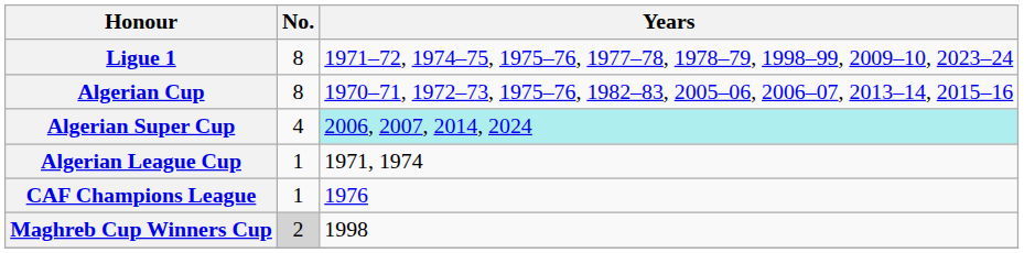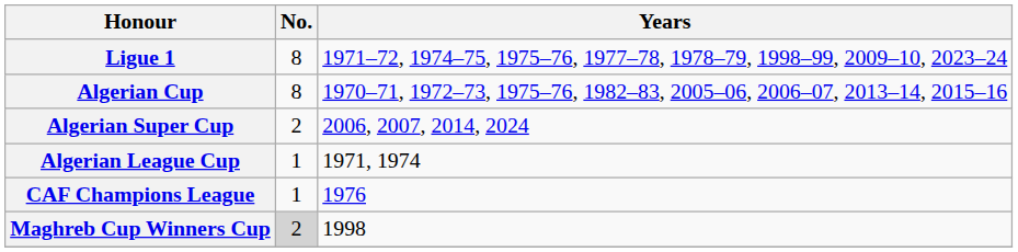 <table class="wikitable plainrowheaders">
 <tr>
 <th scope=col>Honour</th>
 <th scope=col>No.</th>
 <th scope=col>Years</th>
 </tr>
 <tr>
 <th scope=row><a href='#'>Ligue 1</a></th>
 <td align=center>8</td>
 <td><a href='#'>1971–72</a>, <a href='#'>1974–75</a>, <a href='#'>1975–76</a>, <a href='#'>1977–78</a>, <a href='#'>1978–79</a>, <a href='#'>1998–99</a>, <a href='#'>2009–10</a>, <a href='#'>2023–24</a></td>
 </tr>
 <tr>
 <th scope=row><a href='#'>Algerian Cup</a></th>
 <td align=center>8</td>
 <td><a href='#'>1970–71</a>, <a href='#'>1972–73</a>, <a href='#'>1975–76</a>, <a href='#'>1982–83</a>, <a href='#'>2005–06</a>, <a href='#'>2006–07</a>, <a href='#'>2013–14</a>, <a href='#'>2015–16</a></td>
 </tr>
 <tr>
 <th scope=row><a href='#'>Algerian Super Cup</a></th>
-<td align=center>4</td>
-<td style="background: paleturquoise;"><a href='#'>2006</a>, <a href='#'>2007</a>, <a href='#'>2014</a>, <a href='#'>2024</a></td>
+<td align=center>2</td>
+<td><a href='#'>2006</a>, <a href='#'>2007</a>, <a href='#'>2014</a>, <a href='#'>2024</a></td>
 </tr>
 <tr>
 <th scope=row><a href='#'>Algerian League Cup</a></th>
 <td align=center>1</td>
 <td>1971, 1974</td>
 </tr>
 <tr>
 <th scope=row><a href='#'>CAF Champions League</a></th>
 <td align=center>1</td>
 <td><a href='#'>1976</a></td>
 </tr>
 <tr>
 <th scope=row><a href='#'>Maghreb Cup Winners Cup</a></th>
 <td align=center style="background: lightgrey;">2</td>
 <td>1998</td>
 </tr>
 <tr>
 </tr>
 </table>
